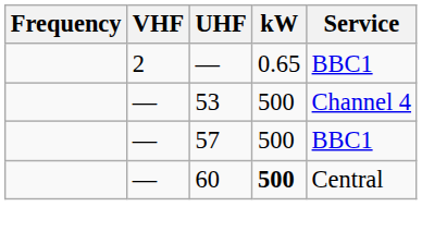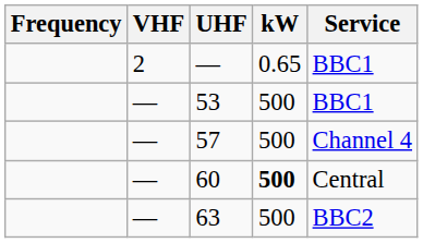 <table class="wikitable sortable">
 <tr>
 <th>Frequency</th>
 <th>VHF</th>
 <th>UHF</th>
 <th>kW</th>
 <th>Service</th>
 </tr>
 <tr>
 <td></td>
 <td>2</td>
 <td>—</td>
 <td>0.65</td>
 <td><a href='#'>BBC1</a></td>
 </tr>
 <tr>
 <td></td>
 <td>—</td>
 <td>53</td>
 <td>500</td>
-<td><a href='#'>Channel 4</a></td>
+<td><a href='#'>BBC1</a></td>
 </tr>
 <tr>
 <td></td>
 <td>—</td>
 <td>57</td>
 <td>500</td>
-<td><a href='#'>BBC1</a></td>
+<td><a href='#'>Channel 4</a></td>
 </tr>
 <tr>
 <td></td>
 <td>—</td>
 <td>60</td>
 <td><strong>500</strong></td>
 <td>Central</td>
 </tr>
+<tr>
+<td></td>
+<td>—</td>
+<td>63</td>
+<td>500</td>
+<td><a href='#'>BBC2</a></td>
+</tr>
 </table>
